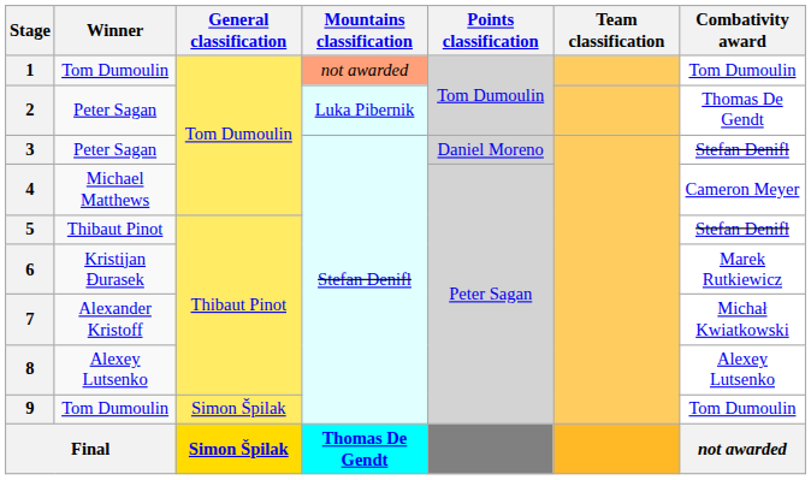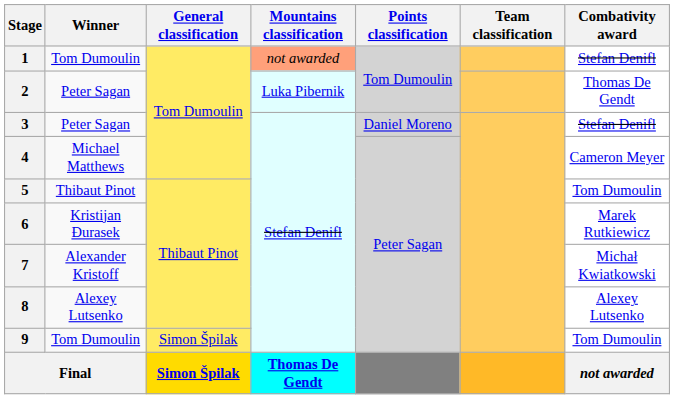 <table class="wikitable" style="text-align: center; font-size:smaller;">
 <tr style="background:#efefef;">
 <th scope="col" style="width:1%;">Stage</th>
 <th scope="col" style="width:16.5%;">Winner</th>
 <th scope="col" style="width:16.5%;"><a href='#'>General classification</a><br></th>
 <th scope="col" style="width:16.5%;"><a href='#'>Mountains classification</a><br></th>
 <th scope="col" style="width:16.5%;"><a href='#'>Points classification</a><br></th>
 <th scope="col" style="width:16.5%;">Team classification<br></th>
 <th scope="col" style="width:16.5%;">Combativity award</th>
 </tr>
 <tr>
 <th scope="row">1</th>
 <td><a href='#'>Tom Dumoulin</a></td>
 <td style="background:#FFEB64;" rowspan="4"><a href='#'>Tom Dumoulin</a></td>
 <td style="background: lightsalmon;"><em>not awarded</em></td>
 <td style="background:lightgray;" rowspan="2"><a href='#'>Tom Dumoulin</a></td>
 <td style="background:#FFCD5F;"></td>
-<td style="background:white;"><a href='#'>Tom Dumoulin</a></td>
+<td style="background:white;"><s><a href='#'>Stefan Denifl</a></s></td>
 </tr>
 <tr>
 <th scope="row">2</th>
 <td><a href='#'>Peter Sagan</a></td>
 <td style="background:lightcyan;"><a href='#'>Luka Pibernik</a></td>
 <td style="background:#FFCD5F;"></td>
 <td style="background:white;"><a href='#'>Thomas De Gendt</a></td>
 </tr>
 <tr>
 <th scope="row">3</th>
 <td><a href='#'>Peter Sagan</a></td>
 <td style="background:lightcyan;" rowspan="7"><s><a href='#'>Stefan Denifl</a></s></td>
 <td style="background:lightgray;"><a href='#'>Daniel Moreno</a></td>
 <td style="background:#FFCD5F;" rowspan=7></td>
 <td style="background:white;"><s><a href='#'>Stefan Denifl</a></s></td>
 </tr>
 <tr>
 <th scope="row">4</th>
 <td><a href='#'>Michael Matthews</a></td>
 <td style="background:lightgray;"  rowspan="6"><a href='#'>Peter Sagan</a></td>
 <td style="background:white;"><a href='#'>Cameron Meyer</a></td>
 </tr>
 <tr>
 <th scope="row">5</th>
 <td><a href='#'>Thibaut Pinot</a></td>
 <td style="background:#FFEB64;" rowspan="4"><a href='#'>Thibaut Pinot</a></td>
-<td style="background:white;"><s><a href='#'>Stefan Denifl</a></s></td>
+<td style="background:white;"><a href='#'>Tom Dumoulin</a></td>
 </tr>
 <tr>
 <th scope="row">6</th>
 <td><a href='#'>Kristijan Đurasek</a></td>
 <td style="background:white;"><a href='#'>Marek Rutkiewicz</a></td>
 </tr>
 <tr>
 <th scope="row">7</th>
 <td><a href='#'>Alexander Kristoff</a></td>
 <td style="background:white"><a href='#'>Michał Kwiatkowski</a></td>
 </tr>
 <tr>
 <th scope="row">8</th>
 <td><a href='#'>Alexey Lutsenko</a></td>
 <td style="background:white;"><a href='#'>Alexey Lutsenko</a></td>
 </tr>
 <tr>
 <th scope="row">9</th>
 <td><a href='#'>Tom Dumoulin</a></td>
 <td style="background:#FFEB64;"><a href='#'>Simon Špilak</a></td>
 <td style="background:white;"><a href='#'>Tom Dumoulin</a></td>
 </tr>
 <tr>
 <th colspan="2">Final</th>
 <th style="background:#FFDB00;"><a href='#'>Simon Špilak</a></th>
 <th style="background:cyan;"><a href='#'>Thomas De Gendt</a></th>
 <th style="background:gray;"></th>
 <th style="background:#FFB927;"></th>
 <th style="background:offwhite;"><em>not awarded</em></th>
 </tr>
 </table>
